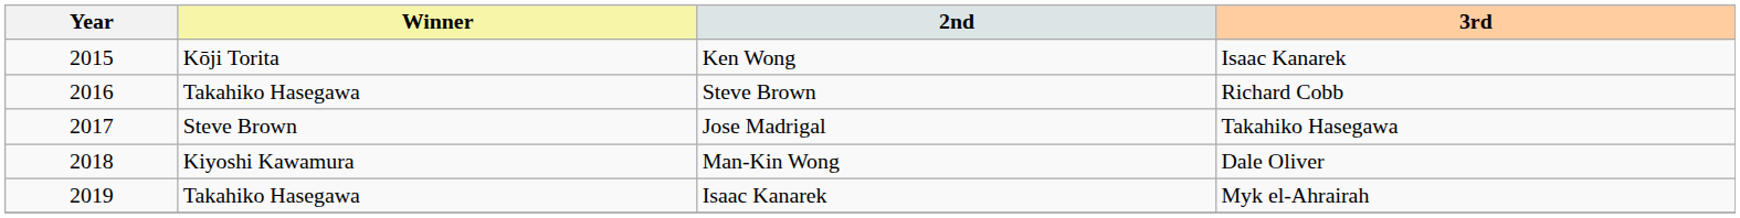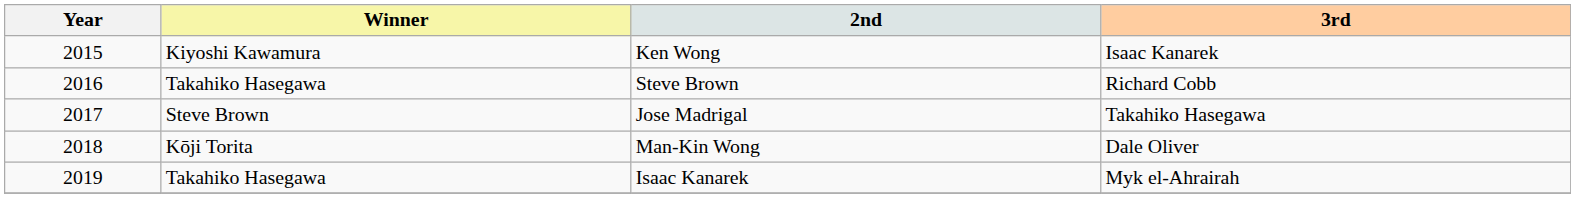 <table class="wikitable" width=100%>
 <tr>
 <th width=10%>Year</th>
 <th style="background-color: #F7F6A8;" width=30%>Winner</th>
 <th style="background-color: #DCE5E5;" width=30%>2nd</th>
 <th style="background-color: #FFCDA0;" width=30%>3rd</th>
 </tr>
 <tr>
 <td align=center>2015 </td>
-<td> Kōji Torita</td>
+<td> Kiyoshi Kawamura</td>
 <td> Ken Wong</td>
 <td> Isaac Kanarek</td>
 </tr>
 <tr>
 <td align=center>2016 </td>
 <td> Takahiko Hasegawa</td>
 <td> Steve Brown</td>
 <td> Richard Cobb</td>
 </tr>
 <tr>
 <td align=center>2017 </td>
 <td> Steve Brown</td>
 <td> Jose Madrigal</td>
 <td> Takahiko Hasegawa</td>
 </tr>
 <tr>
 <td align=center>2018 </td>
-<td> Kiyoshi Kawamura</td>
+<td> Kōji Torita</td>
 <td> Man-Kin Wong</td>
 <td> Dale Oliver</td>
 </tr>
 <tr>
 <td align=center>2019</td>
 <td> Takahiko Hasegawa</td>
 <td> Isaac Kanarek</td>
 <td> Myk el-Ahrairah</td>
 </tr>
 <tr>
 </tr>
 </table>
